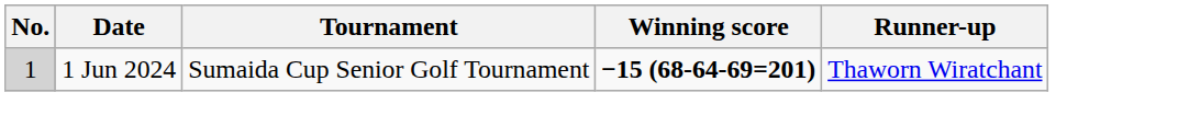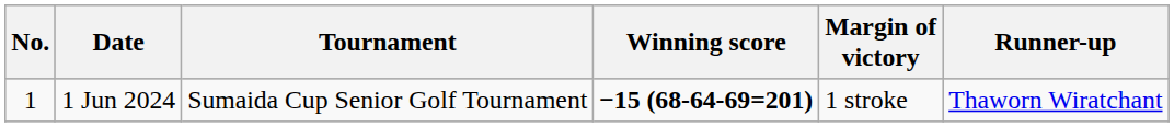 <table class="wikitable" style="font-size:95%;">
 <tr>
 <th>No.</th>
 <th>Date</th>
 <th>Tournament</th>
 <th>Winning score</th>
+<th>Margin of<br>victory</th>
 <th>Runner-up</th>
 </tr>
 <tr>
-<td align=center style="background: lightgrey;">1</td>
+<td align=center>1</td>
 <td align=right>1 Jun 2024</td>
 <td>Sumaida Cup Senior Golf Tournament</td>
 <td><strong>−15 (68-64-69=201)</strong></td>
+<td>1 stroke</td>
 <td> <a href='#'>Thaworn Wiratchant</a></td>
 </tr>
 </table>
